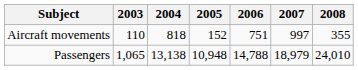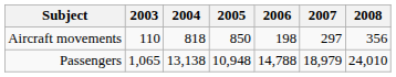 <table class="wikitable" style="text-align:right;">
 <tr>
 <th>Subject</th>
 <th>2003</th>
 <th>2004</th>
 <th>2005</th>
 <th>2006</th>
 <th>2007</th>
 <th>2008</th>
 </tr>
 <tr>
 <td>Aircraft movements</td>
 <td>110</td>
 <td>818</td>
-<td>152</td>
-<td>751</td>
-<td>997</td>
-<td>355</td>
+<td>850</td>
+<td>198</td>
+<td>297</td>
+<td>356</td>
 </tr>
 <tr>
 <td>Passengers</td>
 <td>1,065</td>
 <td>13,138</td>
 <td>10,948</td>
 <td>14,788</td>
 <td>18,979</td>
 <td>24,010</td>
 </tr>
 </table>
